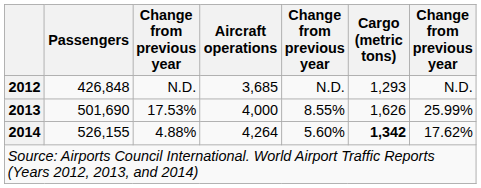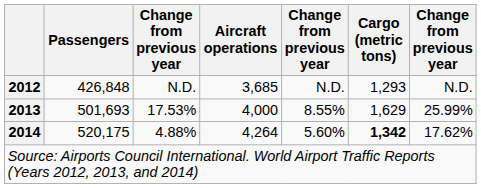 <table class="wikitable" style="text-align:right; width:525px">
 <tr>
 <th style="width:50px"></th>
 <th style="width:100px">Passengers</th>
 <th style="width:50px">Change from previous year</th>
 <th style="width:100px">Aircraft operations</th>
 <th style="width:50px">Change from previous year</th>
 <th style="width:125px">Cargo<br>(metric tons)</th>
 <th style="width:50px">Change from previous year</th>
 </tr>
 <tr>
 <th>2012</th>
 <td>426,848</td>
 <td>N.D.</td>
 <td>3,685</td>
 <td>N.D.</td>
 <td>1,293</td>
 <td>N.D.</td>
 </tr>
 <tr>
 <th>2013</th>
-<td>501,690</td>
+<td>501,693</td>
 <td>17.53%</td>
 <td>4,000</td>
 <td> 8.55%</td>
-<td>1,626</td>
+<td>1,629</td>
 <td>25.99%</td>
 </tr>
 <tr>
 <th>2014</th>
-<td>526,155</td>
+<td>520,175</td>
 <td> 4.88%</td>
 <td>4,264</td>
 <td> 5.60%</td>
 <td><strong>1,342</strong></td>
 <td>17.62%</td>
 </tr>
 <tr>
 <td colspan="7" style="text-align:left;"><em>Source: Airports Council International. World Airport Traffic Reports<br>(Years 2012, 2013, and 2014)</em></td>
 </tr>
 </table>
